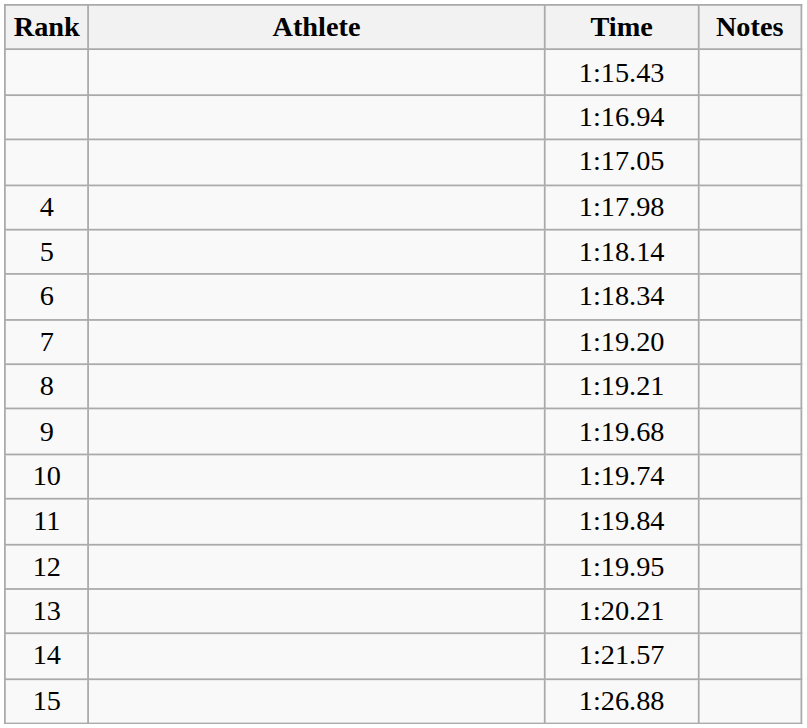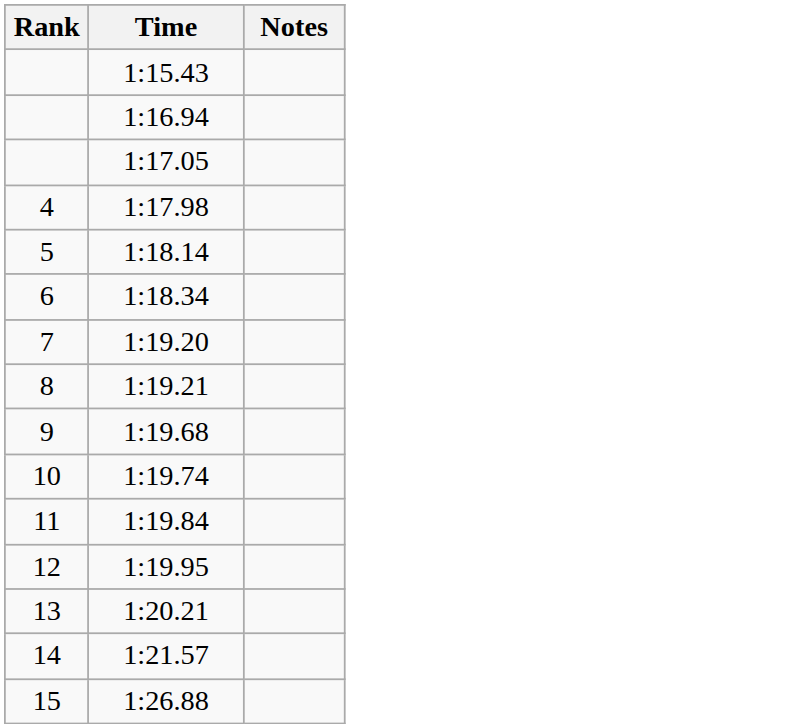 <table class=wikitable style="text-align:center">
 <tr>
 <th width=40>Rank</th>
-<th width=250>Athlete</th>
 <th width=80>Time</th>
 <th width=50>Notes</th>
 </tr>
 <tr>
 <td></td>
-<td align=left></td>
 <td>1:15.43</td>
 <td></td>
 </tr>
 <tr>
 <td></td>
-<td align=left></td>
 <td>1:16.94</td>
 <td></td>
 </tr>
 <tr>
 <td></td>
-<td align=left></td>
 <td>1:17.05</td>
 <td></td>
 </tr>
 <tr>
 <td>4</td>
-<td align=left></td>
 <td>1:17.98</td>
 <td></td>
 </tr>
 <tr>
 <td>5</td>
-<td align=left></td>
 <td>1:18.14</td>
 <td></td>
 </tr>
 <tr>
 <td>6</td>
-<td align=left></td>
 <td>1:18.34</td>
 <td></td>
 </tr>
 <tr>
 <td>7</td>
-<td align=left></td>
 <td>1:19.20</td>
 <td></td>
 </tr>
 <tr>
 <td>8</td>
-<td align=left></td>
 <td>1:19.21</td>
 <td></td>
 </tr>
 <tr>
 <td>9</td>
-<td align=left></td>
 <td>1:19.68</td>
 <td></td>
 </tr>
 <tr>
 <td>10</td>
-<td align=left></td>
 <td>1:19.74</td>
 <td></td>
 </tr>
 <tr>
 <td>11</td>
-<td align=left></td>
 <td>1:19.84</td>
 <td></td>
 </tr>
 <tr>
 <td>12</td>
-<td align=left></td>
 <td>1:19.95</td>
 <td></td>
 </tr>
 <tr>
 <td>13</td>
-<td align=left></td>
 <td>1:20.21</td>
 <td></td>
 </tr>
 <tr>
 <td>14</td>
-<td align=left></td>
 <td>1:21.57</td>
 <td></td>
 </tr>
 <tr>
 <td>15</td>
-<td align=left></td>
 <td>1:26.88</td>
 <td></td>
 </tr>
 </table>
